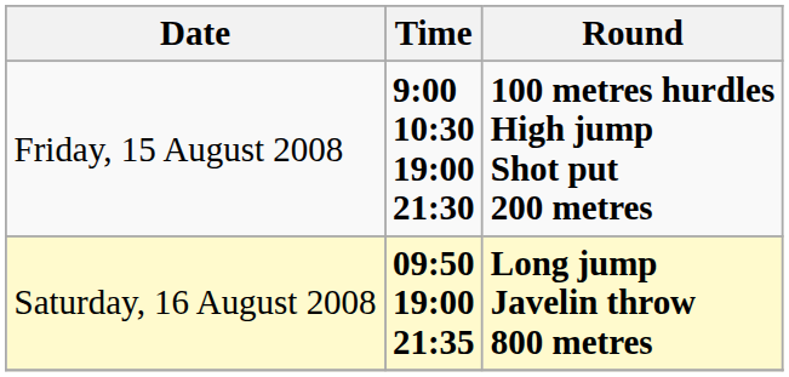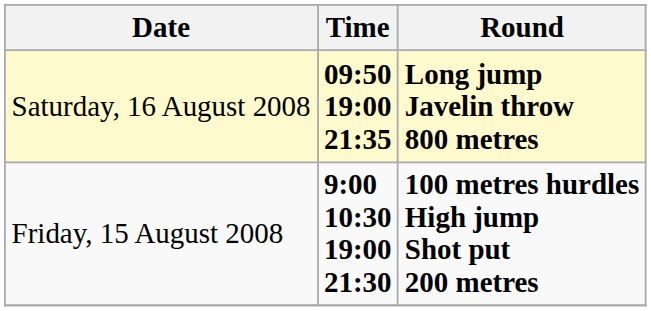 <table class="wikitable">
 <tr>
 <th>Date</th>
 <th>Time</th>
 <th>Round</th>
 </tr>
 <tr>
+<td style=background:lemonchiffon>Saturday, 16 August 2008</td>
+<td style=background:lemonchiffon><strong>09:50<br>19:00<br>21:35</strong></td>
+<td style=background:lemonchiffon><strong>Long jump<br>Javelin throw<br>800 metres</strong></td>
+</tr>
+<tr>
 <td>Friday, 15 August 2008</td>
 <td><strong>9:00<br>10:30<br>19:00<br>21:30</strong></td>
 <td><strong>100 metres hurdles<br>High jump<br>Shot put<br>200 metres</strong></td>
 </tr>
 <tr>
-<td style=background:lemonchiffon>Saturday, 16 August 2008</td>
-<td style=background:lemonchiffon><strong>09:50<br>19:00<br>21:35</strong></td>
-<td style=background:lemonchiffon><strong>Long jump<br>Javelin throw<br>800 metres</strong></td>
-</tr>
-<tr>
 </tr>
 </table>
